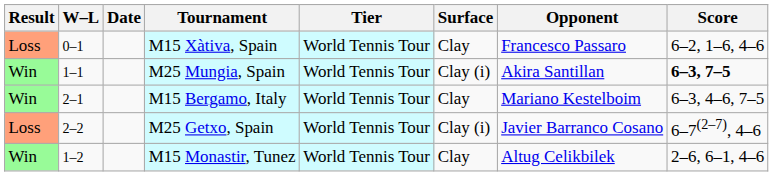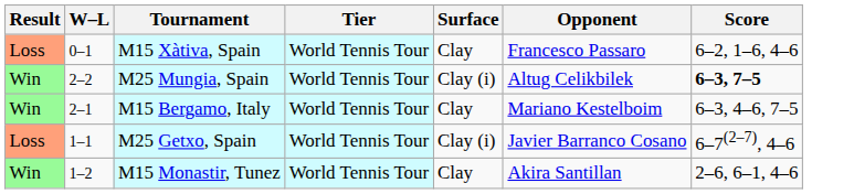 <table class="sortable wikitable">
 <tr>
 <th>Result</th>
 <th class="unsortable">W–L</th>
-<th>Date</th>
 <th>Tournament</th>
 <th>Tier</th>
 <th>Surface</th>
 <th>Opponent</th>
 <th class="unsortable">Score</th>
 </tr>
 <tr>
 <td bgcolor=FFA07A>Loss</td>
 <td><small>0–1</small></td>
-<td></td>
 <td style="background:#cffcff;">M15 <a href='#'>Xàtiva</a>, Spain</td>
 <td style="background:#cffcff;">World Tennis Tour</td>
 <td>Clay</td>
 <td> <a href='#'>Francesco Passaro</a></td>
 <td>6–2, 1–6, 4–6</td>
 </tr>
 <tr>
 <td bgcolor=98FB98>Win</td>
-<td><small>1–1</small></td>
-<td></td>
+<td><small>2–2</small></td>
 <td style="background:#cffcff;">M25 <a href='#'>Mungia</a>, Spain</td>
 <td style="background:#cffcff;">World Tennis Tour</td>
 <td>Clay (i)</td>
-<td> <a href='#'>Akira Santillan</a></td>
+<td> <a href='#'>Altug Celikbilek</a></td>
 <td><strong>6–3, 7–5</strong></td>
 </tr>
 <tr>
 <td bgcolor=98FB98>Win</td>
 <td><small>2–1</small></td>
-<td></td>
 <td style="background:#cffcff;">M15 <a href='#'>Bergamo</a>, Italy</td>
 <td style="background:#cffcff;">World Tennis Tour</td>
 <td>Clay</td>
 <td> <a href='#'>Mariano Kestelboim</a></td>
 <td>6–3, 4–6, 7–5</td>
 </tr>
 <tr>
 <td bgcolor=FFA07A>Loss</td>
-<td><small>2–2</small></td>
-<td></td>
+<td><small>1–1</small></td>
 <td style="background:#cffcff;">M25 <a href='#'>Getxo</a>, Spain</td>
 <td style="background:#cffcff;">World Tennis Tour</td>
 <td>Clay (i)</td>
 <td> <a href='#'>Javier Barranco Cosano</a></td>
 <td>6–7<sup>(2–7)</sup>, 4–6</td>
 </tr>
 <tr>
 <td bgcolor=98FB98>Win</td>
 <td><small>1–2</small></td>
-<td></td>
 <td style="background:#cffcff;">M15 <a href='#'>Monastir</a>, Tunez</td>
 <td style="background:#cffcff;">World Tennis Tour</td>
 <td>Clay</td>
-<td> <a href='#'>Altug Celikbilek</a></td>
+<td> <a href='#'>Akira Santillan</a></td>
 <td>2–6, 6–1, 4–6</td>
 </tr>
 </table>
